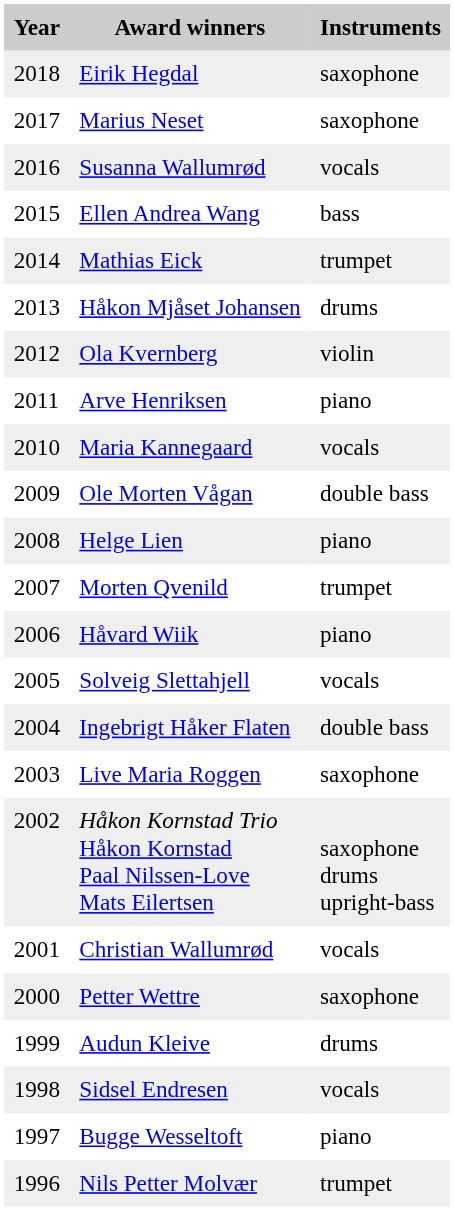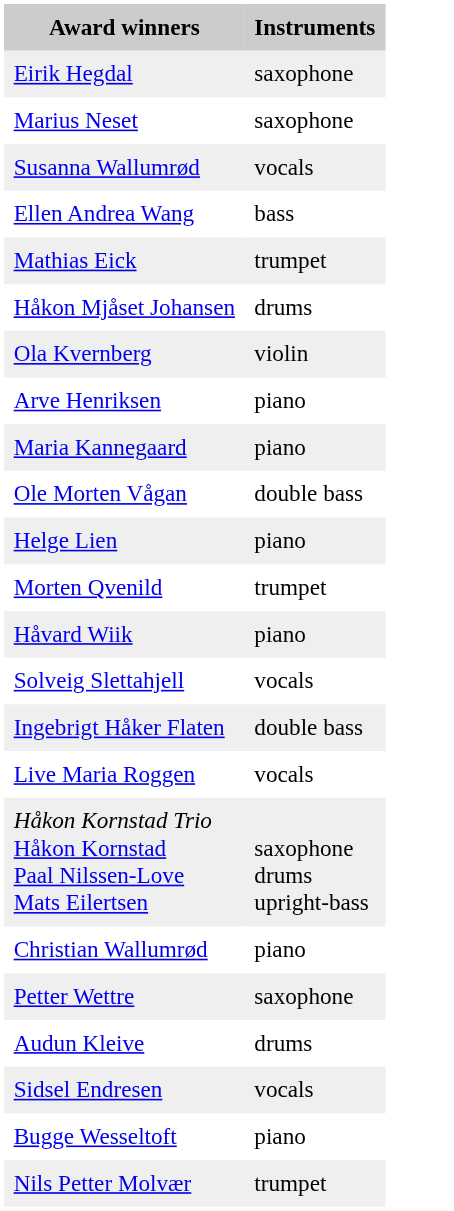 <table cellpadding="6" cellspacing="0" style="margin: 0 1em 1em 0; font-size: 90%;">
 <tr bgcolor="#cccccc">
-<th>Year</th>
 <th>Award winners</th>
 <th>Instruments</th>
 </tr>
 <tr bgcolor="efefef">
-<td>2018</td>
 <td><a href='#'>Eirik Hegdal</a></td>
 <td>saxophone</td>
 </tr>
 <tr>
-<td>2017</td>
 <td><a href='#'>Marius Neset</a></td>
 <td>saxophone</td>
 </tr>
 <tr bgcolor="efefef">
-<td>2016</td>
 <td><a href='#'>Susanna Wallumrød</a></td>
 <td>vocals</td>
 </tr>
 <tr>
-<td>2015</td>
 <td><a href='#'>Ellen Andrea Wang</a></td>
 <td>bass</td>
 </tr>
 <tr bgcolor="efefef">
-<td>2014</td>
 <td><a href='#'>Mathias Eick</a></td>
 <td>trumpet</td>
 </tr>
 <tr>
-<td>2013</td>
 <td><a href='#'>Håkon Mjåset Johansen</a></td>
 <td>drums</td>
 </tr>
 <tr bgcolor="efefef">
-<td>2012</td>
 <td><a href='#'>Ola Kvernberg</a></td>
 <td>violin</td>
 </tr>
 <tr>
-<td>2011</td>
 <td><a href='#'>Arve Henriksen</a></td>
 <td>piano</td>
 </tr>
 <tr bgcolor="#efefef">
-<td>2010</td>
 <td><a href='#'>Maria Kannegaard</a></td>
-<td>vocals</td>
+<td>piano</td>
 </tr>
 <tr>
-<td>2009</td>
 <td><a href='#'>Ole Morten Vågan</a></td>
 <td>double bass</td>
 </tr>
 <tr bgcolor="efefef">
-<td>2008</td>
 <td><a href='#'>Helge Lien</a></td>
 <td>piano</td>
 </tr>
 <tr>
-<td>2007</td>
 <td><a href='#'>Morten Qvenild</a></td>
 <td>trumpet</td>
 </tr>
 <tr bgcolor="efefef">
-<td>2006</td>
 <td><a href='#'>Håvard Wiik</a></td>
 <td>piano</td>
 </tr>
 <tr>
-<td>2005</td>
 <td><a href='#'>Solveig Slettahjell</a></td>
 <td>vocals</td>
 </tr>
 <tr bgcolor="efefef">
-<td>2004</td>
 <td><a href='#'>Ingebrigt Håker Flaten</a></td>
 <td>double bass</td>
 </tr>
 <tr>
-<td>2003</td>
 <td><a href='#'>Live Maria Roggen</a></td>
-<td>saxophone</td>
+<td>vocals</td>
 </tr>
 <tr bgcolor="efefef" valign="top">
-<td>2002</td>
 <td><em>Håkon Kornstad Trio</em><br><a href='#'>Håkon Kornstad</a> <br><a href='#'>Paal Nilssen-Love</a> <br><a href='#'>Mats Eilertsen</a></td>
 <td><br>saxophone <br>drums <br>upright-bass <br></td>
 </tr>
 <tr>
-<td>2001</td>
 <td><a href='#'>Christian Wallumrød</a></td>
-<td>vocals</td>
+<td>piano</td>
 </tr>
 <tr bgcolor="efefef">
-<td>2000</td>
 <td><a href='#'>Petter Wettre</a></td>
 <td>saxophone</td>
 </tr>
 <tr>
-<td>1999</td>
 <td><a href='#'>Audun Kleive</a></td>
 <td>drums</td>
 </tr>
 <tr bgcolor="efefef">
-<td>1998</td>
 <td><a href='#'>Sidsel Endresen</a></td>
 <td>vocals</td>
 </tr>
 <tr>
-<td>1997</td>
 <td><a href='#'>Bugge Wesseltoft</a></td>
 <td>piano</td>
 </tr>
 <tr bgcolor="efefef">
-<td>1996</td>
 <td><a href='#'>Nils Petter Molvær</a></td>
 <td>trumpet</td>
 </tr>
 </table>
